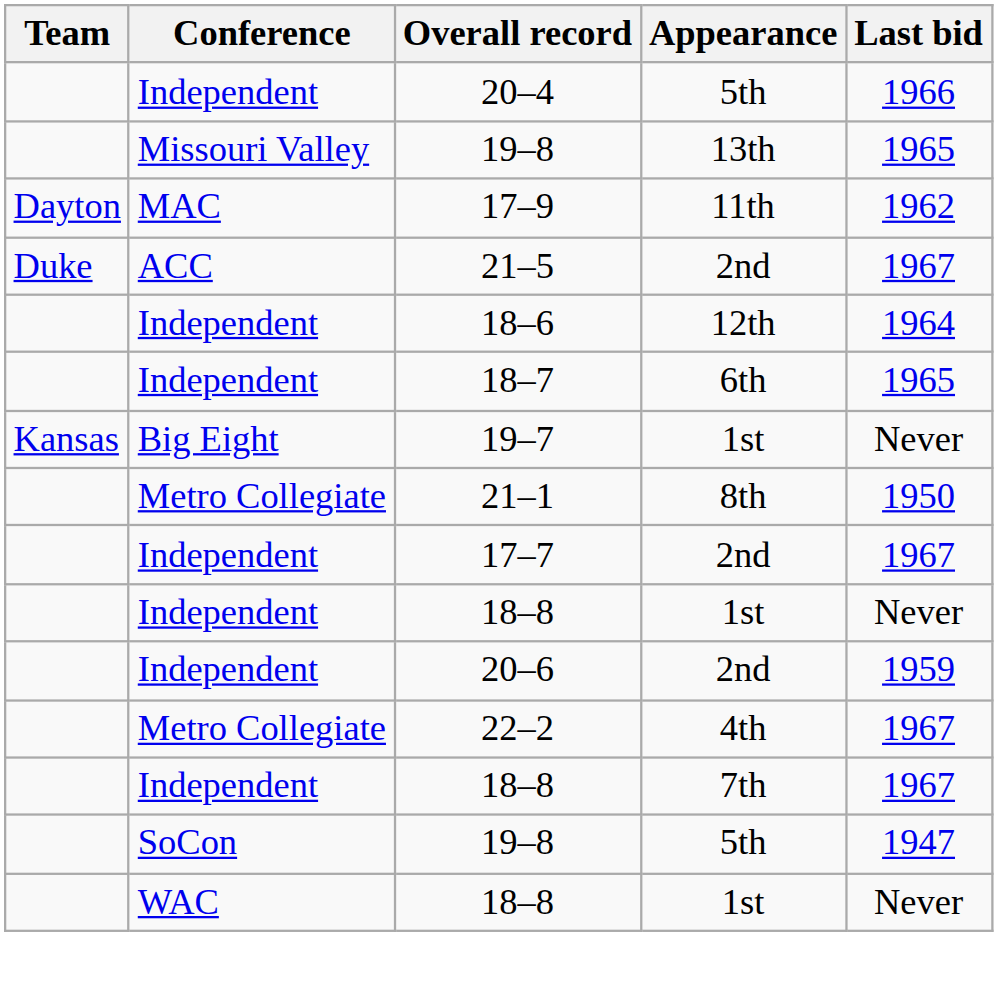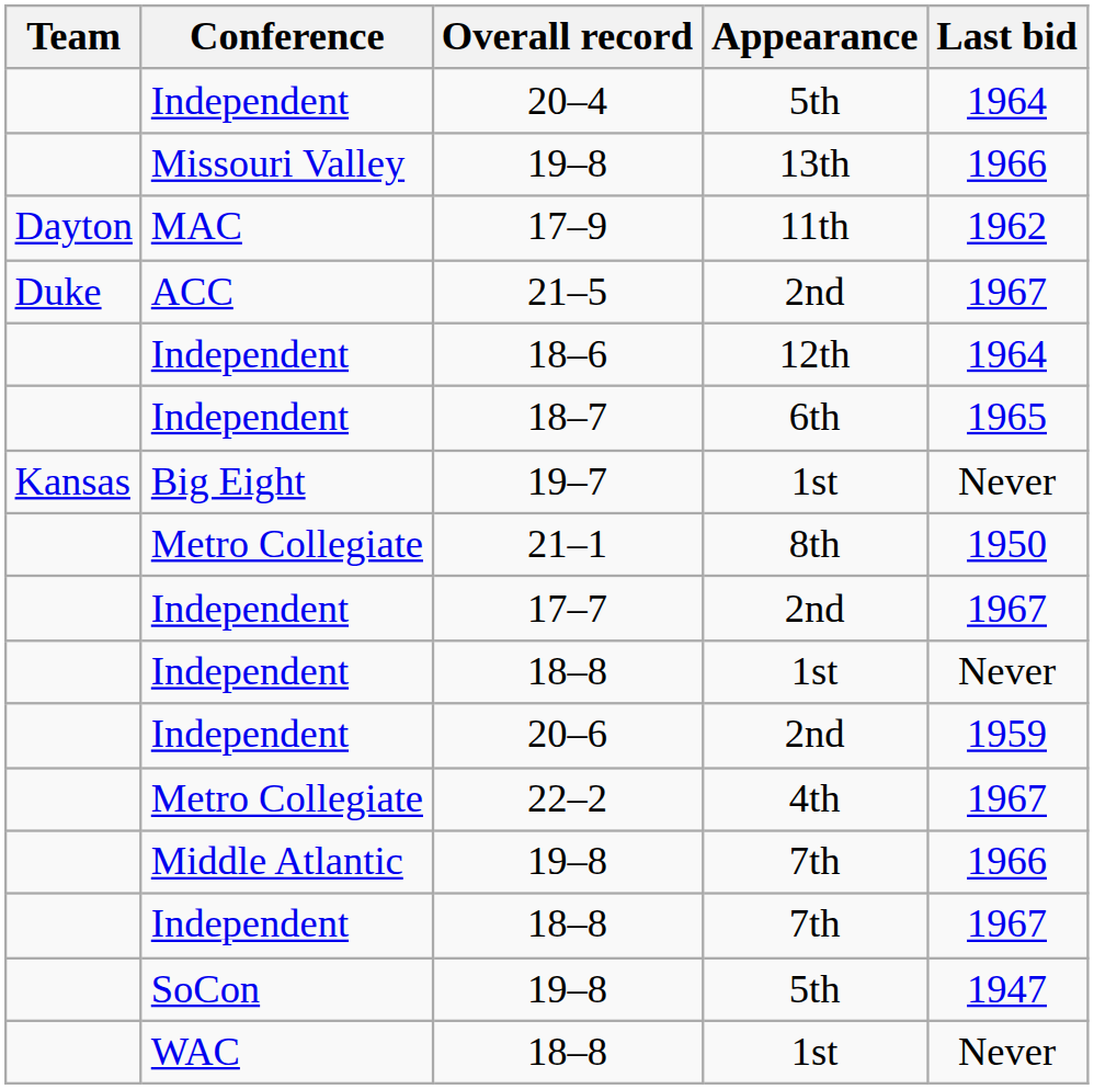 <table class="wikitable sortable" style="text-align: center;">
 <tr>
 <th>Team</th>
 <th>Conference</th>
 <th data-sort-type="number">Overall record</th>
 <th data-sort-type="number">Appearance</th>
 <th>Last bid</th>
 </tr>
 <tr>
 <td align=left></td>
 <td align=left><a href='#'>Independent</a></td>
 <td>20–4</td>
 <td>5th</td>
-<td><a href='#'>1966</a></td>
+<td><a href='#'>1964</a></td>
 </tr>
 <tr>
 <td align=left></td>
 <td align=left><a href='#'>Missouri Valley</a></td>
 <td>19–8</td>
 <td>13th</td>
-<td><a href='#'>1965</a></td>
+<td><a href='#'>1966</a></td>
 </tr>
 <tr>
 <td align=left><a href='#'>Dayton</a></td>
 <td align=left><a href='#'>MAC</a></td>
 <td>17–9</td>
 <td>11th</td>
 <td><a href='#'>1962</a></td>
 </tr>
 <tr>
 <td align=left><a href='#'>Duke</a></td>
 <td align=left><a href='#'>ACC</a></td>
 <td>21–5</td>
 <td>2nd</td>
 <td><a href='#'>1967</a></td>
 </tr>
 <tr>
 <td align=left></td>
 <td align=left><a href='#'>Independent</a></td>
 <td>18–6</td>
 <td>12th</td>
 <td><a href='#'>1964</a></td>
 </tr>
 <tr>
 <td align=left></td>
 <td align=left><a href='#'>Independent</a></td>
 <td>18–7</td>
 <td>6th</td>
 <td><a href='#'>1965</a></td>
 </tr>
 <tr>
 <td align=left><a href='#'>Kansas</a></td>
 <td align=left><a href='#'>Big Eight</a></td>
 <td>19–7</td>
 <td>1st</td>
 <td>Never</td>
 </tr>
 <tr>
 <td align=left></td>
 <td align=left><a href='#'>Metro Collegiate</a></td>
 <td>21–1</td>
 <td>8th</td>
 <td><a href='#'>1950</a></td>
 </tr>
 <tr>
 <td align=left></td>
 <td align=left><a href='#'>Independent</a></td>
 <td>17–7</td>
 <td>2nd</td>
 <td><a href='#'>1967</a></td>
 </tr>
 <tr>
 <td align=left></td>
 <td align=left><a href='#'>Independent</a></td>
 <td>18–8</td>
 <td>1st</td>
 <td>Never</td>
 </tr>
 <tr>
 <td align=left></td>
 <td align=left><a href='#'>Independent</a></td>
 <td>20–6</td>
 <td>2nd</td>
 <td><a href='#'>1959</a></td>
 </tr>
 <tr>
 <td align=left></td>
 <td align=left><a href='#'>Metro Collegiate</a></td>
 <td>22–2</td>
 <td>4th</td>
 <td><a href='#'>1967</a></td>
 </tr>
 <tr>
 <td align=left></td>
+<td align=left><a href='#'>Middle Atlantic</a></td>
+<td>19–8</td>
+<td>7th</td>
+<td><a href='#'>1966</a></td>
+</tr>
+<tr>
+<td align=left></td>
 <td align=left><a href='#'>Independent</a></td>
 <td>18–8</td>
 <td>7th</td>
 <td><a href='#'>1967</a></td>
 </tr>
 <tr>
 <td align=left></td>
 <td align=left><a href='#'>SoCon</a></td>
 <td>19–8</td>
 <td>5th</td>
 <td><a href='#'>1947</a></td>
 </tr>
 <tr>
 <td align=left></td>
 <td align=left><a href='#'>WAC</a></td>
 <td>18–8</td>
 <td>1st</td>
 <td>Never</td>
 </tr>
 </table>
